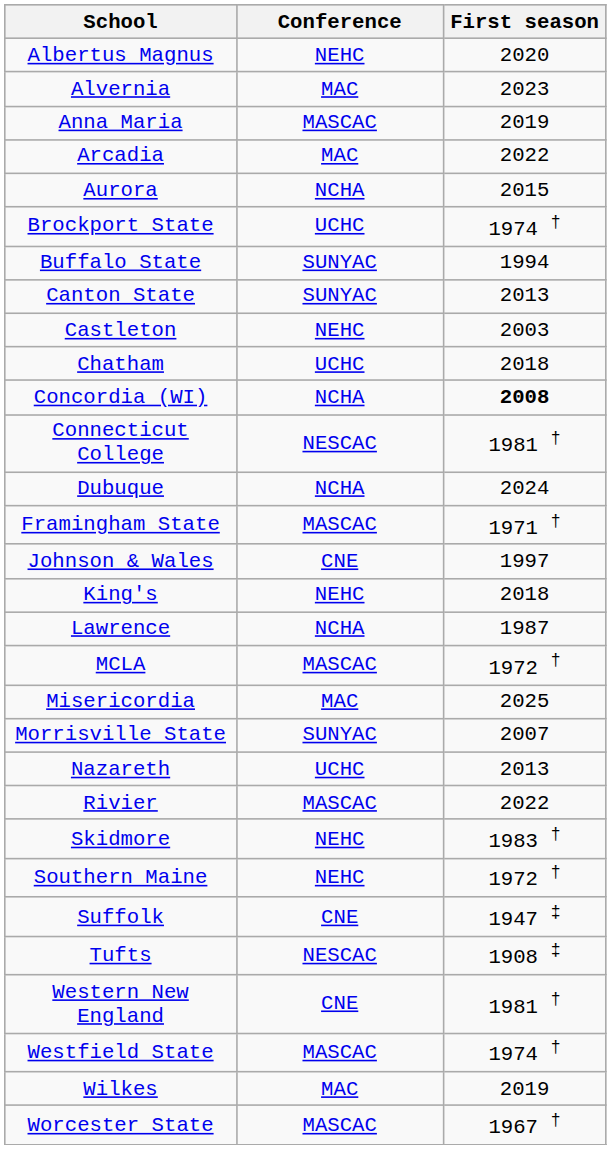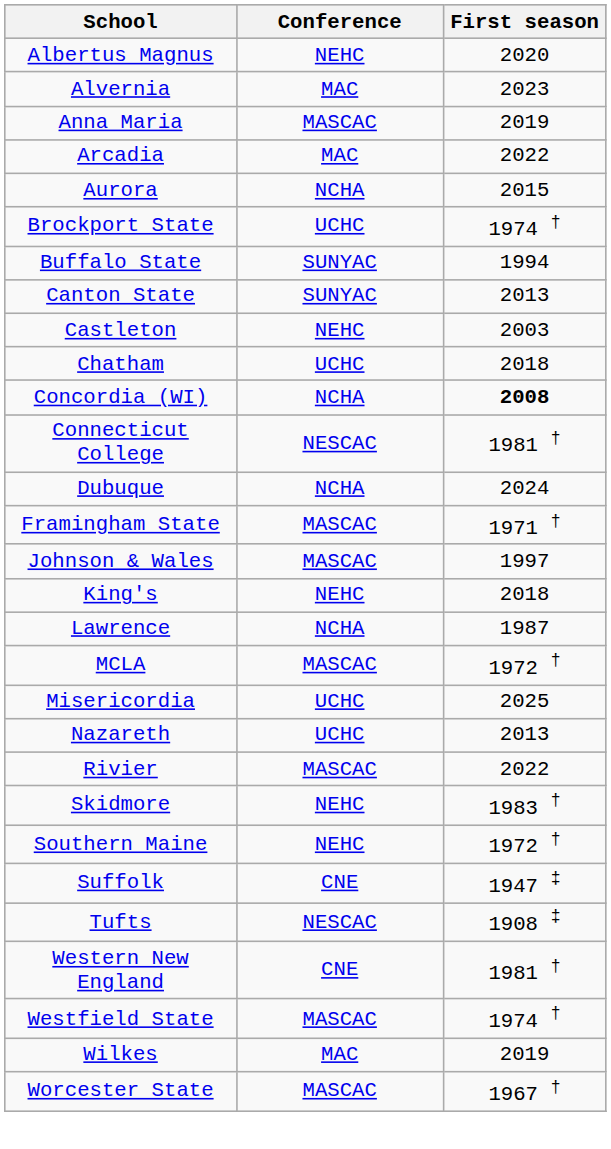 <table class="wikitable sortable" style="width:30%; align=center">
 <tr style="background:#e5e5e5;">
 <th style="width:15%;">School</th>
 <th style="width:15%;">Conference</th>
 <th style="width:15%;">First season</th>
 </tr>
 <tr align=center>
 <td><a href='#'>Albertus Magnus</a></td>
 <td><a href='#'>NEHC</a></td>
 <td>2020</td>
 </tr>
 <tr align=center>
 <td><a href='#'>Alvernia</a></td>
 <td><a href='#'>MAC</a></td>
 <td>2023</td>
 </tr>
 <tr align=center>
 <td><a href='#'>Anna Maria</a></td>
 <td><a href='#'>MASCAC</a></td>
 <td>2019</td>
 </tr>
 <tr align=center>
 <td><a href='#'>Arcadia</a></td>
 <td><a href='#'>MAC</a></td>
 <td>2022</td>
 </tr>
 <tr align=center>
 <td><a href='#'>Aurora</a></td>
 <td><a href='#'>NCHA</a></td>
 <td>2015</td>
 </tr>
 <tr align=center>
 <td><a href='#'>Brockport State</a></td>
 <td><a href='#'>UCHC</a></td>
 <td>1974 <sup>†</sup></td>
 </tr>
 <tr align=center>
 <td><a href='#'>Buffalo State</a></td>
 <td><a href='#'>SUNYAC</a></td>
 <td>1994</td>
 </tr>
 <tr align=center>
 <td><a href='#'>Canton State</a></td>
 <td><a href='#'>SUNYAC</a></td>
 <td>2013</td>
 </tr>
 <tr align=center>
 <td><a href='#'>Castleton</a></td>
 <td><a href='#'>NEHC</a></td>
 <td>2003</td>
 </tr>
 <tr align=center>
 <td><a href='#'>Chatham</a></td>
 <td><a href='#'>UCHC</a></td>
 <td>2018</td>
 </tr>
 <tr align=center>
 <td><a href='#'>Concordia (WI)</a></td>
 <td><a href='#'>NCHA</a></td>
 <td><strong>2008</strong></td>
 </tr>
 <tr align=center>
 <td><a href='#'>Connecticut College</a></td>
 <td><a href='#'>NESCAC</a></td>
 <td>1981 <sup>†</sup></td>
 </tr>
 <tr align=center>
 <td><a href='#'>Dubuque</a></td>
 <td><a href='#'>NCHA</a></td>
 <td>2024</td>
 </tr>
 <tr align=center>
 <td><a href='#'>Framingham State</a></td>
 <td><a href='#'>MASCAC</a></td>
 <td>1971 <sup>†</sup></td>
 </tr>
 <tr align=center>
 <td><a href='#'>Johnson & Wales</a></td>
-<td><a href='#'>CNE</a></td>
+<td><a href='#'>MASCAC</a></td>
 <td>1997</td>
 </tr>
 <tr align=center>
 <td><a href='#'>King's</a></td>
 <td><a href='#'>NEHC</a></td>
 <td>2018</td>
 </tr>
 <tr align=center>
 <td><a href='#'>Lawrence</a></td>
 <td><a href='#'>NCHA</a></td>
 <td>1987</td>
 </tr>
 <tr align=center>
 <td><a href='#'>MCLA</a></td>
 <td><a href='#'>MASCAC</a></td>
 <td>1972 <sup>†</sup></td>
 </tr>
 <tr align=center>
 <td><a href='#'>Misericordia</a></td>
-<td><a href='#'>MAC</a></td>
+<td><a href='#'>UCHC</a></td>
 <td>2025</td>
-</tr>
-<tr align=center>
-<td><a href='#'>Morrisville State</a></td>
-<td><a href='#'>SUNYAC</a></td>
-<td>2007</td>
 </tr>
 <tr align=center>
 <td><a href='#'>Nazareth</a></td>
 <td><a href='#'>UCHC</a></td>
 <td>2013</td>
 </tr>
 <tr align=center>
 <td><a href='#'>Rivier</a></td>
 <td><a href='#'>MASCAC</a></td>
 <td>2022</td>
 </tr>
 <tr align=center>
 <td><a href='#'>Skidmore</a></td>
 <td><a href='#'>NEHC</a></td>
 <td>1983 <sup>†</sup></td>
 </tr>
 <tr align=center>
 <td><a href='#'>Southern Maine</a></td>
 <td><a href='#'>NEHC</a></td>
 <td>1972 <sup>†</sup></td>
 </tr>
 <tr align=center>
 <td><a href='#'>Suffolk</a></td>
 <td><a href='#'>CNE</a></td>
 <td>1947 <sup>‡</sup></td>
 </tr>
 <tr align=center>
 <td><a href='#'>Tufts</a></td>
 <td><a href='#'>NESCAC</a></td>
 <td>1908 <sup>‡</sup></td>
 </tr>
 <tr align=center>
 <td><a href='#'>Western New England</a></td>
 <td><a href='#'>CNE</a></td>
 <td>1981 <sup>†</sup></td>
 </tr>
 <tr align=center>
 <td><a href='#'>Westfield State</a></td>
 <td><a href='#'>MASCAC</a></td>
 <td>1974 <sup>†</sup></td>
 </tr>
 <tr align=center>
 <td><a href='#'>Wilkes</a></td>
 <td><a href='#'>MAC</a></td>
 <td>2019</td>
 </tr>
 <tr align=center>
 <td><a href='#'>Worcester State</a></td>
 <td><a href='#'>MASCAC</a></td>
 <td>1967 <sup>†</sup></td>
 </tr>
 <tr>
 </tr>
 </table>
